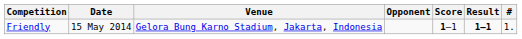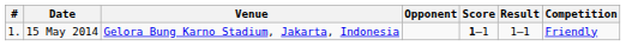 <table class="wikitable collapsible collapsed">
 <tr>
-<th>Competition</th>
+<th>#</th>
 <th>Date</th>
 <th>Venue</th>
 <th>Opponent</th>
 <th>Score</th>
 <th>Result</th>
-<th>#</th>
+<th>Competition</th>
 </tr>
 <tr>
-<td><a href='#'>Friendly</a></td>
+<td>1.</td>
 <td>15 May 2014</td>
 <td><a href='#'>Gelora Bung Karno Stadium</a>, <a href='#'>Jakarta</a>, <a href='#'>Indonesia</a></td>
 <td></td>
 <td align=center><strong>1</strong>–1</td>
-<td align=center><strong>1–1</strong></td>
-<td>1.</td>
+<td align=center>1–1</td>
+<td><a href='#'>Friendly</a></td>
 </tr>
 </table>
